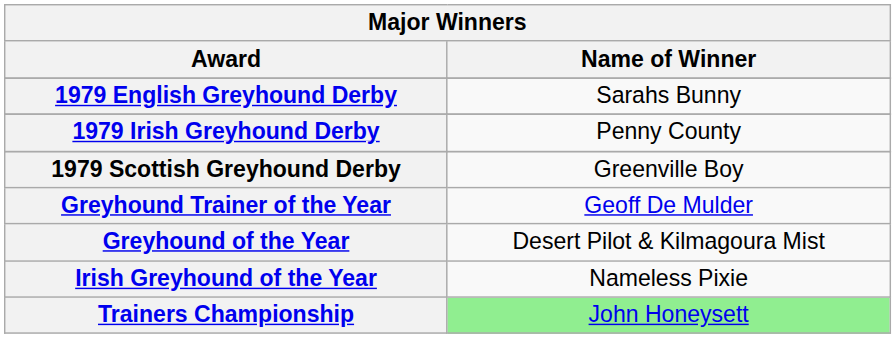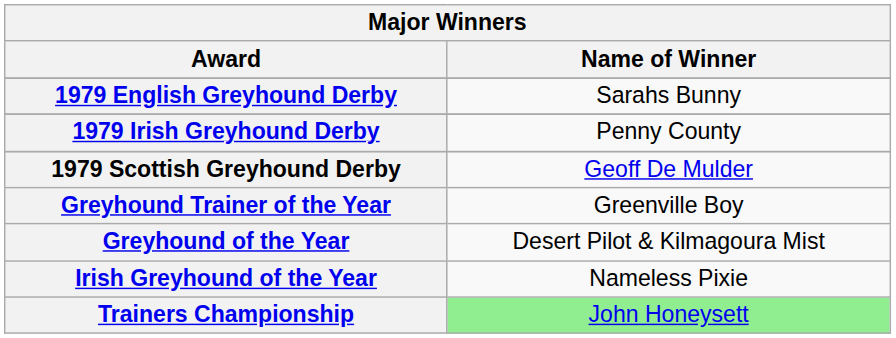 <table class="wikitable">
 <tr>
 <th colspan="2">Major Winners</th>
 </tr>
 <tr>
 <th width=300>Award</th>
 <th width=300>Name of Winner</th>
 </tr>
 <tr>
 </tr>
 <tr align=center>
 <th><a href='#'>1979 English Greyhound Derby</a></th>
 <td>Sarahs Bunny </td>
 </tr>
 <tr>
 </tr>
 <tr align=center>
 <th><a href='#'>1979 Irish Greyhound Derby</a></th>
 <td>Penny County </td>
 </tr>
 <tr>
 </tr>
 <tr align=center>
 <th>1979 Scottish Greyhound Derby</th>
-<td>Greenville Boy </td>
+<td><a href='#'>Geoff De Mulder</a></td>
 </tr>
 <tr align=center>
 <th><a href='#'>Greyhound Trainer of the Year</a></th>
-<td><a href='#'>Geoff De Mulder</a></td>
+<td>Greenville Boy </td>
 </tr>
 <tr align=center>
 <th><a href='#'>Greyhound of the Year</a></th>
 <td>Desert Pilot & Kilmagoura Mist</td>
 </tr>
 <tr align=center>
 <th><a href='#'>Irish Greyhound of the Year</a></th>
 <td>Nameless Pixie</td>
 </tr>
 <tr align=center>
 <th><a href='#'>Trainers Championship</a></th>
 <td style="background: lightgreen;"><a href='#'>John Honeysett</a></td>
 </tr>
 </table>
